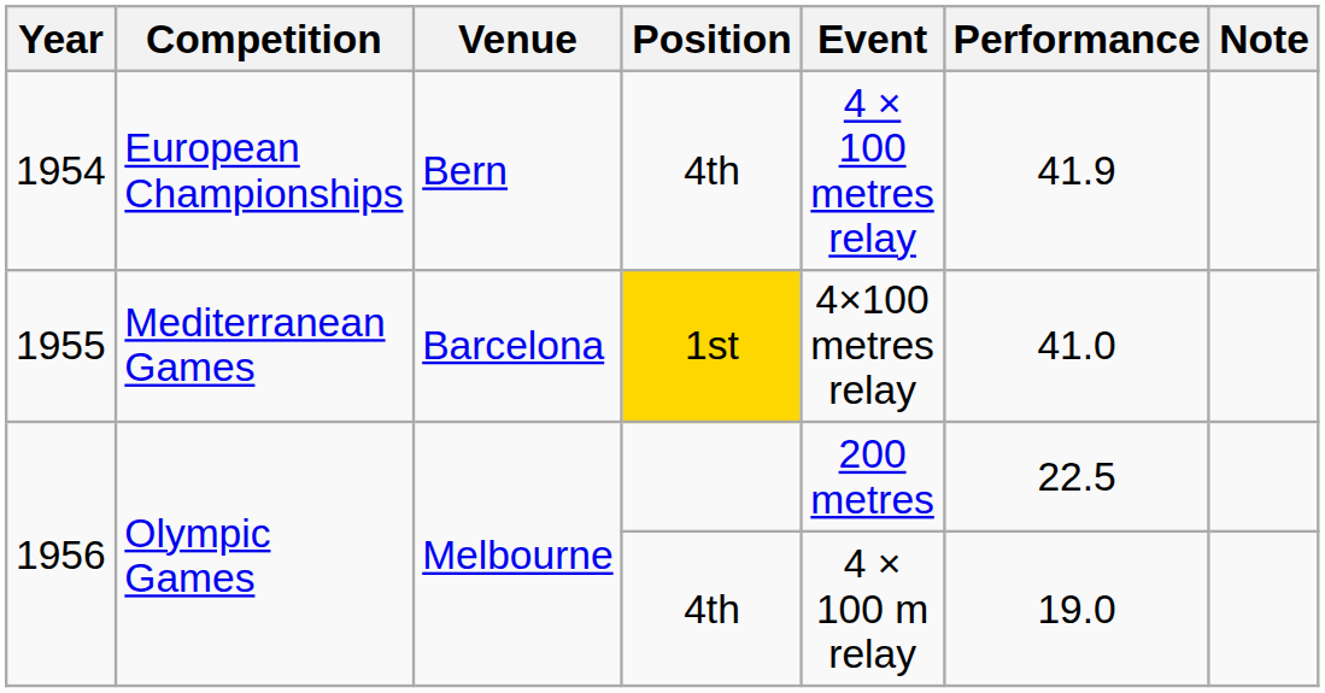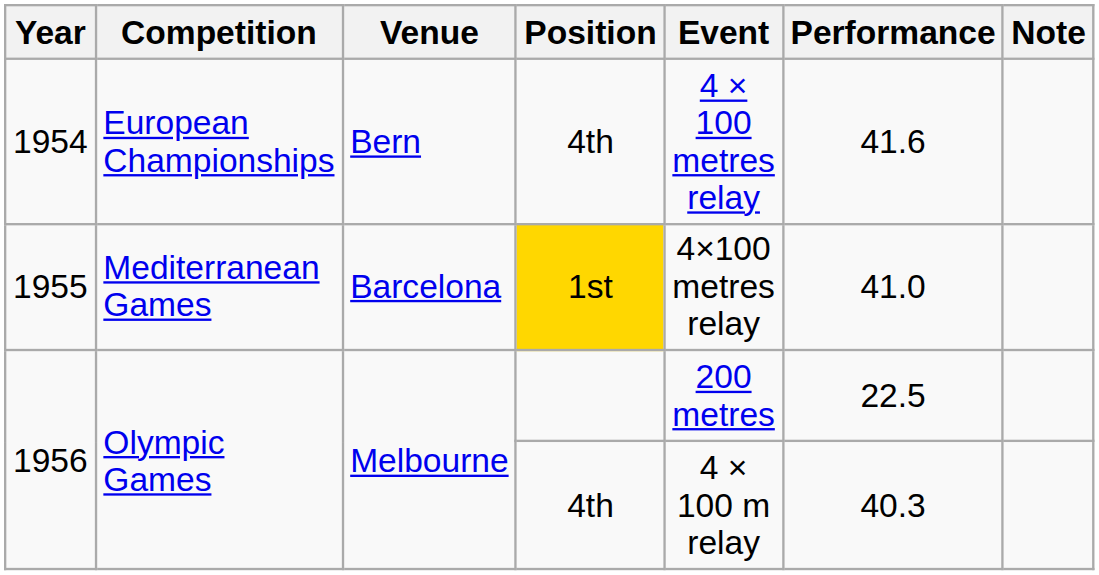 <table class="wikitable" width=55% style="font-size:90%; text-align:center;">
 <tr>
 <th>Year</th>
 <th>Competition</th>
 <th>Venue</th>
 <th>Position</th>
 <th>Event</th>
 <th>Performance</th>
 <th>Note</th>
 </tr>
 <tr>
 <td rowspan=1>1954</td>
 <td rowspan=1 align=left><a href='#'>European Championships</a></td>
 <td rowspan=1 align=left> <a href='#'>Bern</a></td>
 <td>4th</td>
 <td><a href='#'>4 × 100 metres relay</a></td>
-<td>41.9</td>
+<td>41.6</td>
 <td></td>
 </tr>
 <tr>
 <td rowspan=1>1955</td>
 <td rowspan=1 align=left><a href='#'>Mediterranean Games</a></td>
 <td rowspan=1 align=left> <a href='#'>Barcelona</a></td>
 <td bgcolor=gold>1st</td>
 <td>4×100 metres relay</td>
 <td>41.0</td>
 <td></td>
 </tr>
 <tr>
 <td rowspan=2>1956</td>
 <td rowspan=2 align=left><a href='#'>Olympic Games</a></td>
 <td rowspan=2 align=left> <a href='#'>Melbourne</a></td>
 <td></td>
 <td><a href='#'>200 metres</a></td>
 <td>22.5</td>
 <td></td>
 </tr>
 <tr>
 <td>4th</td>
 <td>4 × 100 m relay</td>
-<td>19.0</td>
+<td>40.3</td>
 <td></td>
 </tr>
 </table>
